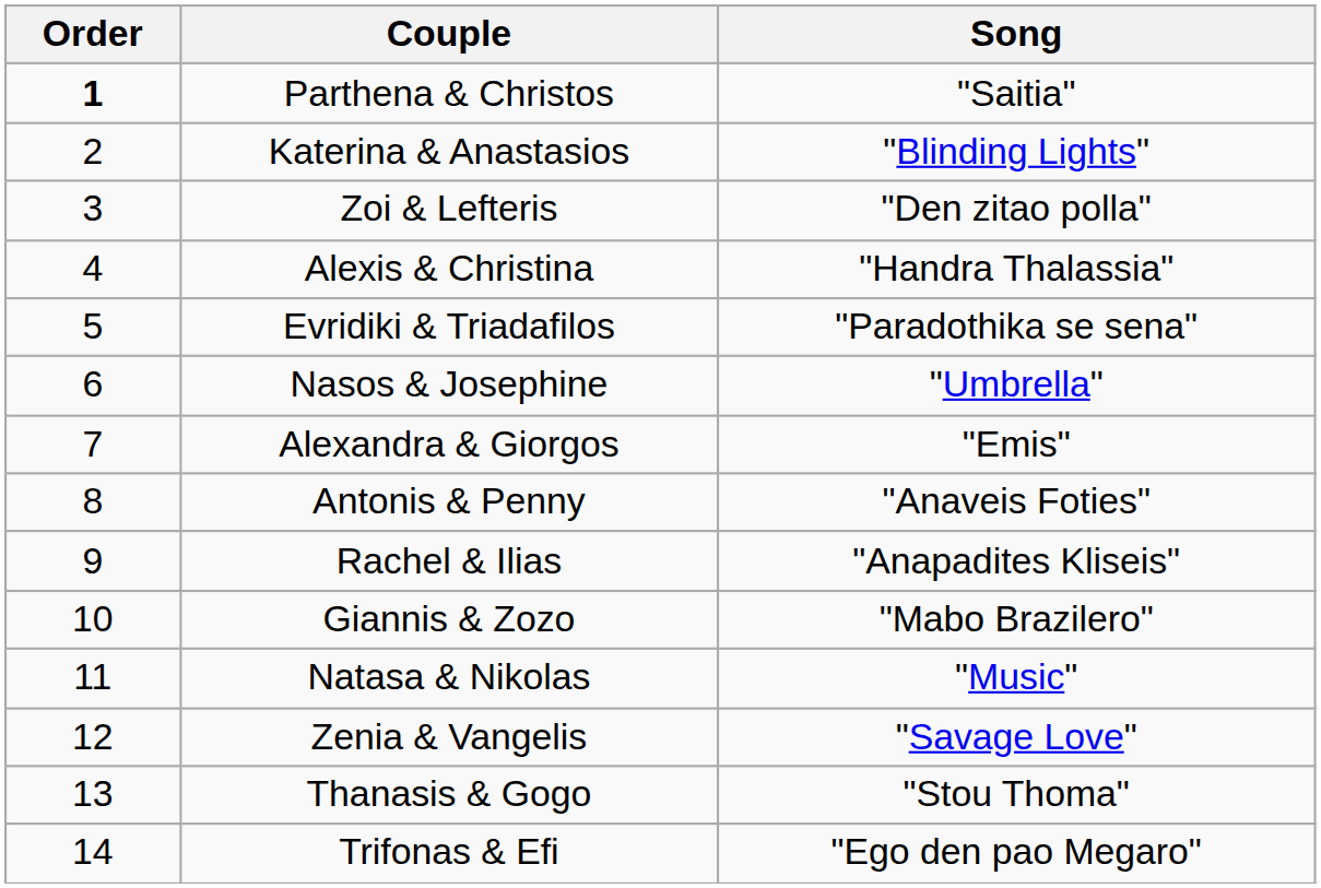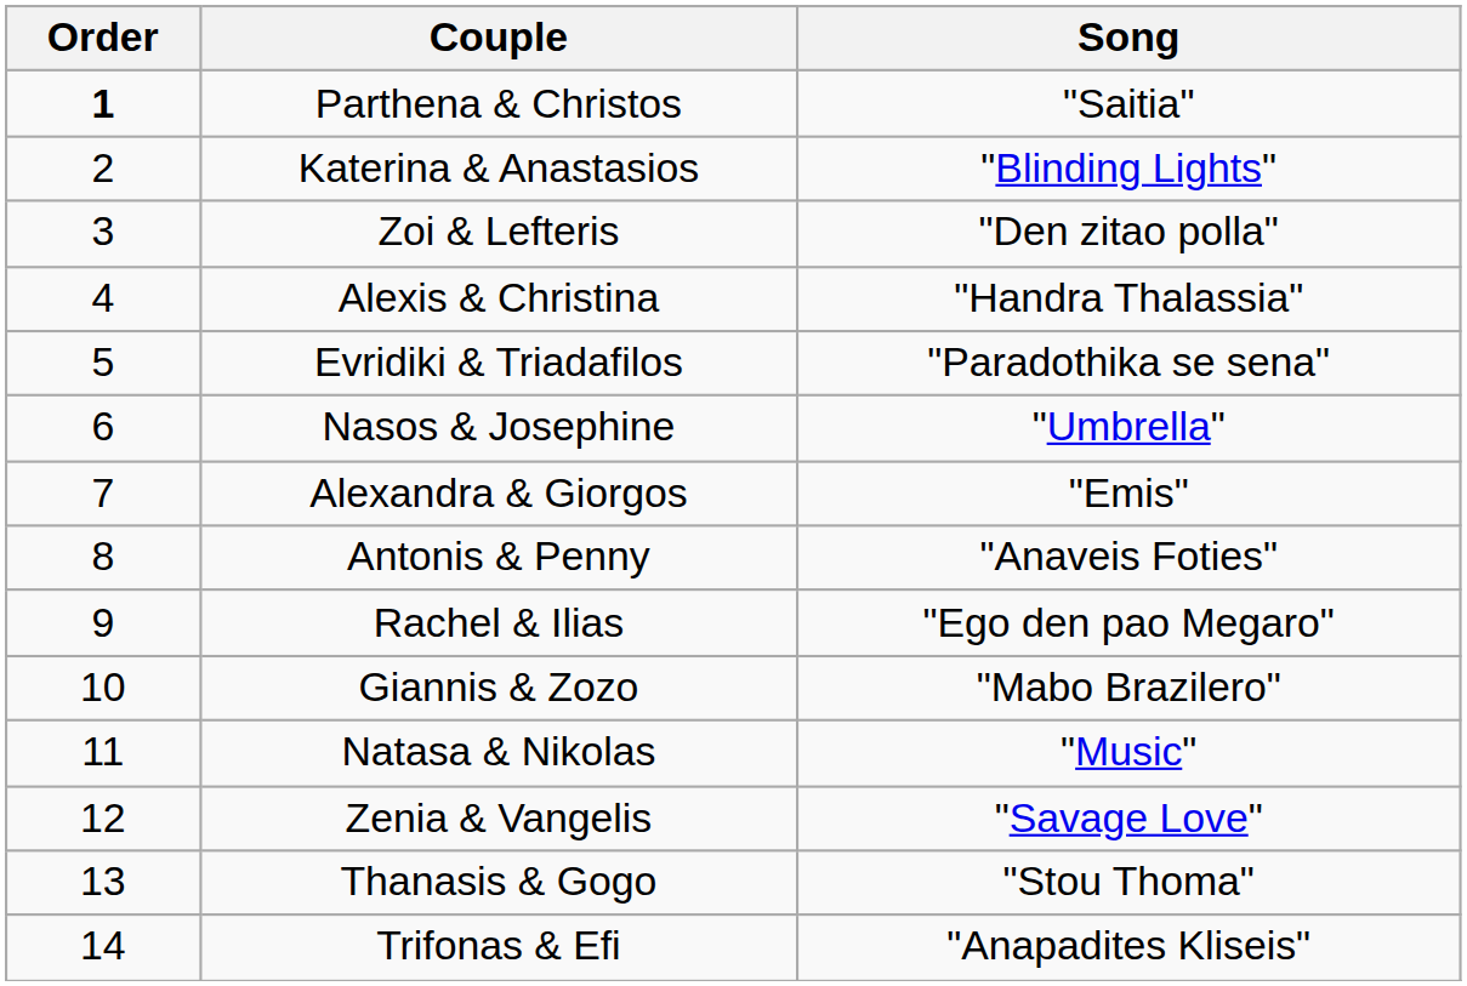 <table class="wikitable sortable center" style="text-align:center; width:45%;">
 <tr>
 <th style="width:02%;">Order</th>
 <th style="width:12%;">Couple</th>
 <th style="width:13%;">Song</th>
 </tr>
 <tr>
 <td><strong>1</strong></td>
 <td>Parthena & Christos</td>
 <td>"Saitia"</td>
 </tr>
 <tr>
 <td>2</td>
 <td>Katerina & Anastasios</td>
 <td>"<a href='#'>Blinding Lights</a>"</td>
 </tr>
 <tr>
 <td>3</td>
 <td>Zoi & Lefteris</td>
 <td>"Den zitao polla"</td>
 </tr>
 <tr>
 <td>4</td>
 <td>Alexis & Christina</td>
 <td>"Handra Thalassia"</td>
 </tr>
 <tr>
 <td>5</td>
 <td>Evridiki & Triadafilos</td>
 <td>"Paradothika se sena"</td>
 </tr>
 <tr>
 <td>6</td>
 <td>Nasos & Josephine</td>
 <td>"<a href='#'>Umbrella</a>"</td>
 </tr>
 <tr>
 <td>7</td>
 <td>Alexandra & Giorgos</td>
 <td>"Emis"</td>
 </tr>
 <tr>
 <td>8</td>
 <td>Antonis & Penny</td>
 <td>"Anaveis Foties"</td>
 </tr>
 <tr>
 <td>9</td>
 <td>Rachel & Ilias</td>
-<td>"Anapadites Kliseis"</td>
+<td>"Ego den pao Megaro"</td>
 </tr>
 <tr>
 <td>10</td>
 <td>Giannis & Zozo</td>
 <td>"Mabo Brazilero"</td>
 </tr>
 <tr>
 <td>11</td>
 <td>Natasa & Nikolas</td>
 <td>"<a href='#'>Music</a>"</td>
 </tr>
 <tr>
 <td>12</td>
 <td>Zenia & Vangelis</td>
 <td>"<a href='#'>Savage Love</a>"</td>
 </tr>
 <tr>
 <td>13</td>
 <td>Thanasis & Gogo</td>
 <td>"Stou Thoma"</td>
 </tr>
 <tr>
 <td>14</td>
 <td>Trifonas & Efi</td>
-<td>"Ego den pao Megaro"</td>
+<td>"Anapadites Kliseis"</td>
 </tr>
 <tr>
 </tr>
 </table>
